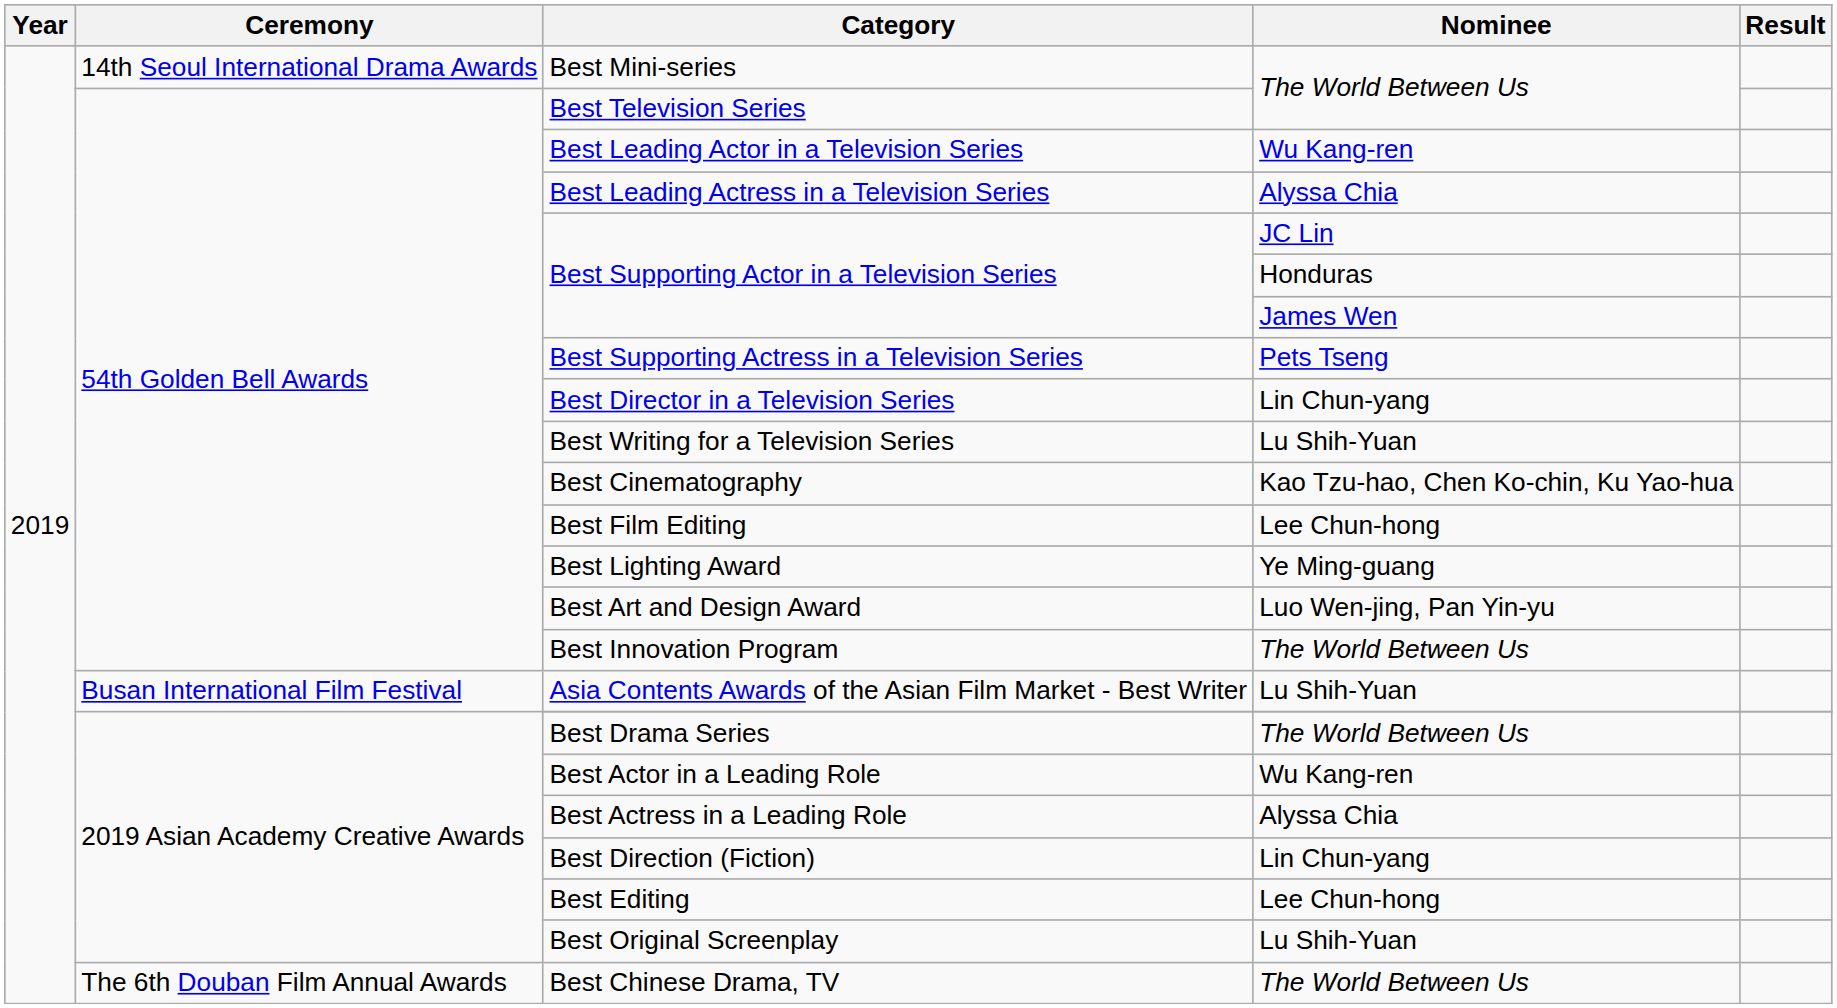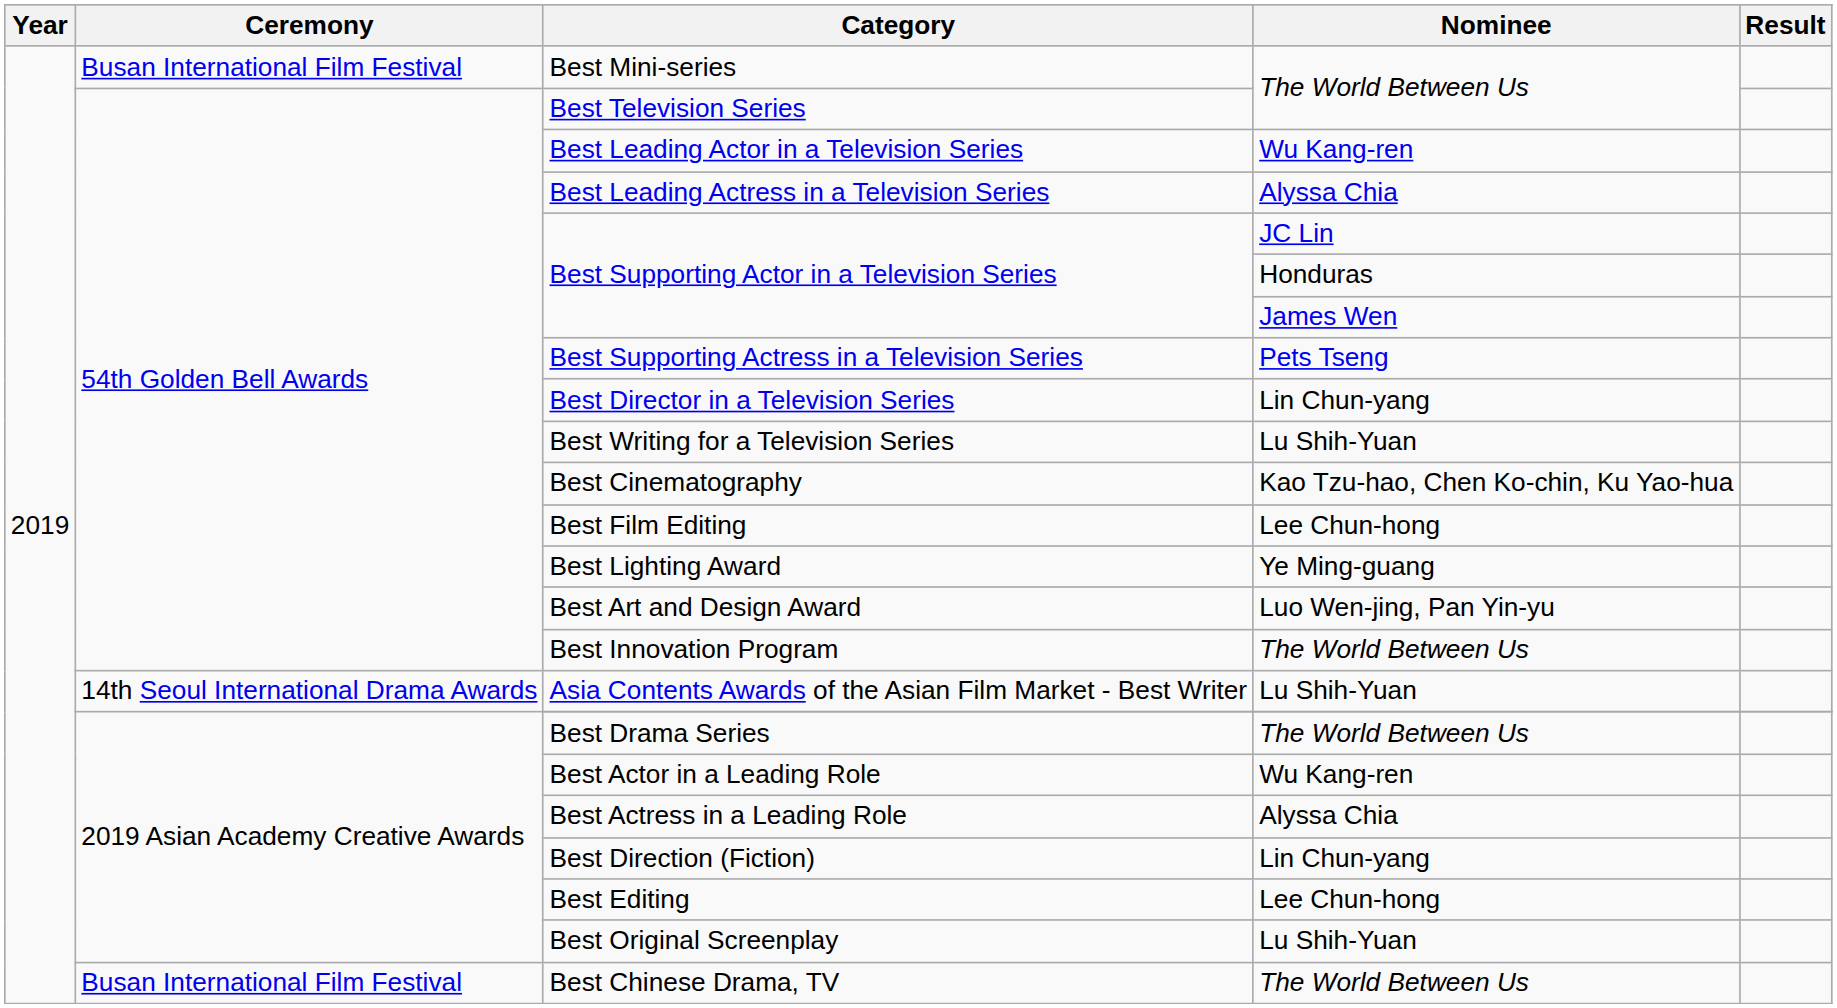 <table class="wikitable">
 <tr>
 <th>Year</th>
 <th>Ceremony</th>
 <th>Category</th>
 <th>Nominee</th>
 <th>Result</th>
 </tr>
 <tr>
 <td rowspan=24>2019</td>
-<td>14th <a href='#'>Seoul International Drama Awards</a></td>
+<td><a href='#'>Busan International Film Festival</a></td>
 <td>Best Mini-series</td>
 <td rowspan="2"><em>The World Between Us</em></td>
 <td></td>
 </tr>
 <tr>
 <td rowspan=14><a href='#'>54th Golden Bell Awards</a></td>
 <td><a href='#'>Best Television Series</a></td>
 <td></td>
 </tr>
 <tr>
 <td><a href='#'>Best Leading Actor in a Television Series</a></td>
 <td><a href='#'>Wu Kang-ren</a></td>
 <td></td>
 </tr>
 <tr>
 <td><a href='#'>Best Leading Actress in a Television Series</a></td>
 <td><a href='#'>Alyssa Chia</a></td>
 <td></td>
 </tr>
 <tr>
 <td rowspan=3><a href='#'>Best Supporting Actor in a Television Series</a></td>
 <td><a href='#'>JC Lin</a></td>
 <td></td>
 </tr>
 <tr>
 <td>Honduras</td>
 <td></td>
 </tr>
 <tr>
 <td><a href='#'>James Wen</a></td>
 <td></td>
 </tr>
 <tr>
 <td><a href='#'>Best Supporting Actress in a Television Series</a></td>
 <td><a href='#'>Pets Tseng</a></td>
 <td></td>
 </tr>
 <tr>
 <td><a href='#'>Best Director in a Television Series</a></td>
 <td>Lin Chun-yang</td>
 <td></td>
 </tr>
 <tr>
 <td>Best Writing for a Television Series</td>
 <td>Lu Shih-Yuan</td>
 <td></td>
 </tr>
 <tr>
 <td>Best Cinematography</td>
 <td>Kao Tzu-hao, Chen Ko-chin, Ku Yao-hua</td>
 <td></td>
 </tr>
 <tr>
 <td>Best Film Editing</td>
 <td>Lee Chun-hong</td>
 <td></td>
 </tr>
 <tr>
 <td>Best Lighting Award</td>
 <td>Ye Ming-guang</td>
 <td></td>
 </tr>
 <tr>
 <td>Best Art and Design Award</td>
 <td>Luo Wen-jing, Pan Yin-yu</td>
 <td></td>
 </tr>
 <tr>
 <td>Best Innovation Program</td>
 <td><em>The World Between Us</em></td>
 <td></td>
 </tr>
 <tr>
-<td><a href='#'>Busan International Film Festival</a></td>
+<td>14th <a href='#'>Seoul International Drama Awards</a></td>
 <td><a href='#'>Asia Contents Awards</a> of the Asian Film Market - Best Writer</td>
 <td>Lu Shih-Yuan</td>
 <td></td>
 </tr>
 <tr>
 <td rowspan=7>2019 Asian Academy Creative Awards</td>
 </tr>
 <tr>
 <td>Best Drama Series</td>
 <td><em>The World Between Us</em></td>
 <td></td>
 </tr>
 <tr>
 <td>Best Actor in a Leading Role</td>
 <td>Wu Kang-ren</td>
 <td></td>
 </tr>
 <tr>
 <td>Best Actress in a Leading Role</td>
 <td>Alyssa Chia</td>
 <td></td>
 </tr>
 <tr>
 <td>Best Direction (Fiction)</td>
 <td>Lin Chun-yang</td>
 <td></td>
 </tr>
 <tr>
 <td>Best Editing</td>
 <td>Lee Chun-hong</td>
 <td></td>
 </tr>
 <tr>
 <td>Best Original Screenplay</td>
 <td>Lu Shih-Yuan</td>
 <td></td>
 </tr>
 <tr>
-<td>The 6th <a href='#'>Douban</a> Film Annual Awards</td>
+<td><a href='#'>Busan International Film Festival</a></td>
 <td>Best Chinese Drama, TV</td>
 <td><em>The World Between Us</em></td>
 <td></td>
 </tr>
 </table>
